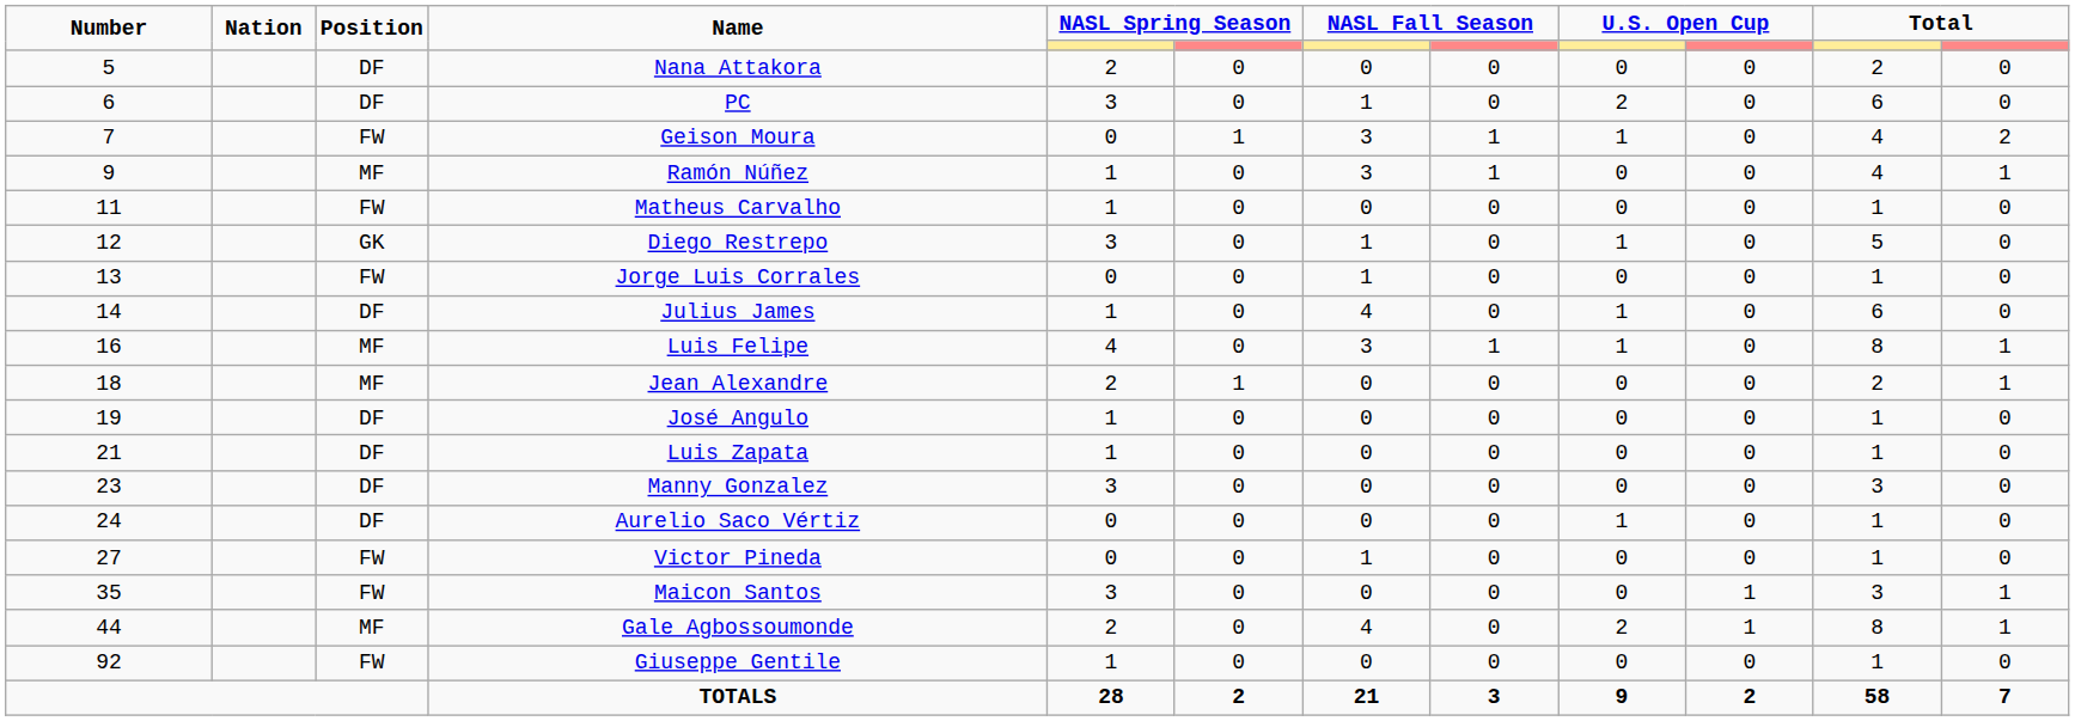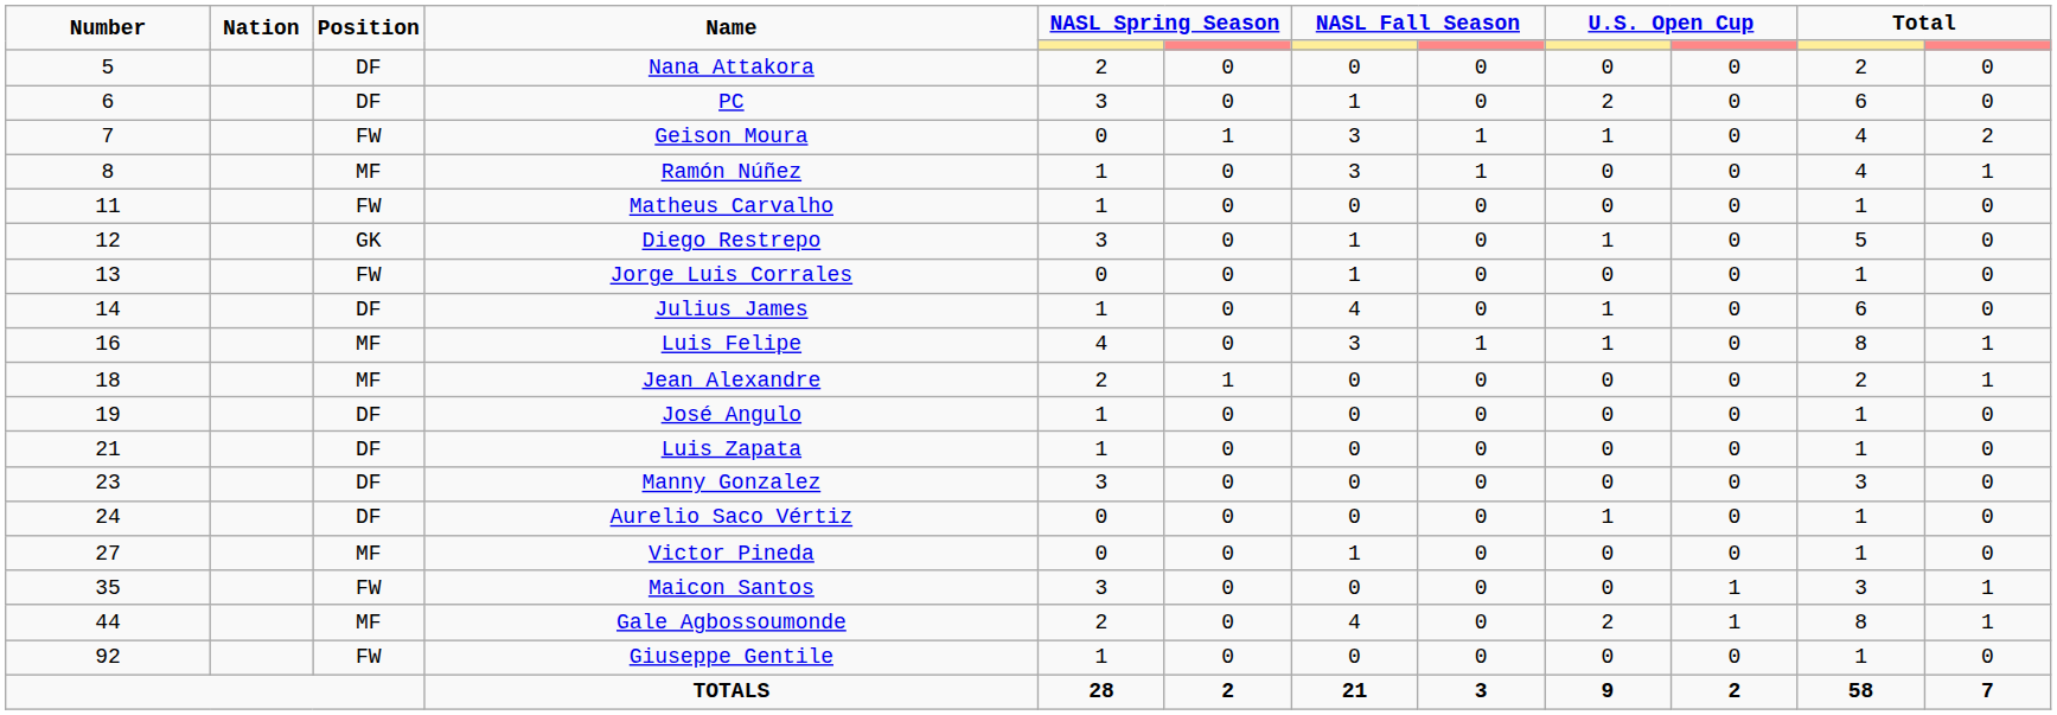 <table class="wikitable" style="text-align:center;">
 <tr>
 <td rowspan="2"  style="width:10%; text-align:center;"><strong>Number</strong></td>
 <td rowspan="2"  style="width:5%; text-align:center;"><strong>Nation</strong></td>
 <td rowspan="2"  style="width:5%; text-align:center;"><strong>Position</strong></td>
 <td rowspan="2"  style="width:30%; text-align:center;"><strong>Name</strong></td>
 <td colspan="2" style="text-align:center;"><strong><a href='#'>NASL Spring Season</a></strong></td>
 <td colspan="2" style="text-align:center;"><strong><a href='#'>NASL Fall Season</a></strong></td>
 <td colspan="2" style="text-align:center;"><strong><a href='#'>U.S. Open Cup</a></strong></td>
 <td colspan="2" style="text-align:center;"><strong>Total</strong></td>
 </tr>
 <tr>
 <th style="width:60px; background:#fe9;"></th>
 <th style="width:60px; background:#ff8888;"></th>
 <th style="width:60px; background:#fe9;"></th>
 <th style="width:60px; background:#ff8888;"></th>
 <th style="width:60px; background:#fe9;"></th>
 <th style="width:60px; background:#ff8888;"></th>
 <th style="width:60px; background:#fe9;"></th>
 <th style="width:60px; background:#ff8888;"></th>
 </tr>
 <tr>
 <td>5</td>
 <td></td>
 <td>DF</td>
 <td><a href='#'>Nana Attakora</a></td>
 <td>2</td>
 <td>0</td>
 <td>0</td>
 <td>0</td>
 <td>0</td>
 <td>0</td>
 <td>2</td>
 <td>0</td>
 </tr>
 <tr>
 <td>6</td>
 <td></td>
 <td>DF</td>
 <td><a href='#'>PC</a></td>
 <td>3</td>
 <td>0</td>
 <td>1</td>
 <td>0</td>
 <td>2</td>
 <td>0</td>
 <td>6</td>
 <td>0</td>
 </tr>
 <tr>
 <td>7</td>
 <td></td>
 <td>FW</td>
 <td><a href='#'>Geison Moura</a></td>
 <td>0</td>
 <td>1</td>
 <td>3</td>
 <td>1</td>
 <td>1</td>
 <td>0</td>
 <td>4</td>
 <td>2</td>
 </tr>
 <tr>
-<td>9</td>
+<td>8</td>
 <td></td>
 <td>MF</td>
 <td><a href='#'>Ramón Núñez</a></td>
 <td>1</td>
 <td>0</td>
 <td>3</td>
 <td>1</td>
 <td>0</td>
 <td>0</td>
 <td>4</td>
 <td>1</td>
 </tr>
 <tr>
 <td>11</td>
 <td></td>
 <td>FW</td>
 <td><a href='#'>Matheus Carvalho</a></td>
 <td>1</td>
 <td>0</td>
 <td>0</td>
 <td>0</td>
 <td>0</td>
 <td>0</td>
 <td>1</td>
 <td>0</td>
 </tr>
 <tr>
 <td>12</td>
 <td></td>
 <td>GK</td>
 <td><a href='#'>Diego Restrepo</a></td>
 <td>3</td>
 <td>0</td>
 <td>1</td>
 <td>0</td>
 <td>1</td>
 <td>0</td>
 <td>5</td>
 <td>0</td>
 </tr>
 <tr>
 <td>13</td>
 <td></td>
 <td>FW</td>
 <td><a href='#'>Jorge Luis Corrales</a></td>
 <td>0</td>
 <td>0</td>
 <td>1</td>
 <td>0</td>
 <td>0</td>
 <td>0</td>
 <td>1</td>
 <td>0</td>
 </tr>
 <tr>
 <td>14</td>
 <td></td>
 <td>DF</td>
 <td><a href='#'>Julius James</a></td>
 <td>1</td>
 <td>0</td>
 <td>4</td>
 <td>0</td>
 <td>1</td>
 <td>0</td>
 <td>6</td>
 <td>0</td>
 </tr>
 <tr>
 <td>16</td>
 <td></td>
 <td>MF</td>
 <td><a href='#'>Luis Felipe</a></td>
 <td>4</td>
 <td>0</td>
 <td>3</td>
 <td>1</td>
 <td>1</td>
 <td>0</td>
 <td>8</td>
 <td>1</td>
 </tr>
 <tr>
 <td>18</td>
 <td></td>
 <td>MF</td>
 <td><a href='#'>Jean Alexandre</a></td>
 <td>2</td>
 <td>1</td>
 <td>0</td>
 <td>0</td>
 <td>0</td>
 <td>0</td>
 <td>2</td>
 <td>1</td>
 </tr>
 <tr>
 <td>19</td>
 <td></td>
 <td>DF</td>
 <td><a href='#'>José Angulo</a></td>
 <td>1</td>
 <td>0</td>
 <td>0</td>
 <td>0</td>
 <td>0</td>
 <td>0</td>
 <td>1</td>
 <td>0</td>
 </tr>
 <tr>
 <td>21</td>
 <td></td>
 <td>DF</td>
 <td><a href='#'>Luis Zapata</a></td>
 <td>1</td>
 <td>0</td>
 <td>0</td>
 <td>0</td>
 <td>0</td>
 <td>0</td>
 <td>1</td>
 <td>0</td>
 </tr>
 <tr>
 <td>23</td>
 <td></td>
 <td>DF</td>
 <td><a href='#'>Manny Gonzalez</a></td>
 <td>3</td>
 <td>0</td>
 <td>0</td>
 <td>0</td>
 <td>0</td>
 <td>0</td>
 <td>3</td>
 <td>0</td>
 </tr>
 <tr>
 <td>24</td>
 <td></td>
 <td>DF</td>
 <td><a href='#'>Aurelio Saco Vértiz</a></td>
 <td>0</td>
 <td>0</td>
 <td>0</td>
 <td>0</td>
 <td>1</td>
 <td>0</td>
 <td>1</td>
 <td>0</td>
 </tr>
 <tr>
 <td>27</td>
 <td></td>
-<td>FW</td>
+<td>MF</td>
 <td><a href='#'>Victor Pineda</a></td>
 <td>0</td>
 <td>0</td>
 <td>1</td>
 <td>0</td>
 <td>0</td>
 <td>0</td>
 <td>1</td>
 <td>0</td>
 </tr>
 <tr>
 <td>35</td>
 <td></td>
 <td>FW</td>
 <td><a href='#'>Maicon Santos</a></td>
 <td>3</td>
 <td>0</td>
 <td>0</td>
 <td>0</td>
 <td>0</td>
 <td>1</td>
 <td>3</td>
 <td>1</td>
 </tr>
 <tr>
 <td>44</td>
 <td></td>
 <td>MF</td>
 <td><a href='#'>Gale Agbossoumonde</a></td>
 <td>2</td>
 <td>0</td>
 <td>4</td>
 <td>0</td>
 <td>2</td>
 <td>1</td>
 <td>8</td>
 <td>1</td>
 </tr>
 <tr>
 <td>92</td>
 <td></td>
 <td>FW</td>
 <td><a href='#'>Giuseppe Gentile</a></td>
 <td>1</td>
 <td>0</td>
 <td>0</td>
 <td>0</td>
 <td>0</td>
 <td>0</td>
 <td>1</td>
 <td>0</td>
 </tr>
 <tr>
 <td colspan="3"></td>
 <td><strong>TOTALS</strong></td>
 <td><strong>28</strong></td>
 <td><strong>2</strong></td>
 <td><strong>21</strong></td>
 <td><strong>3</strong></td>
 <td><strong>9</strong></td>
 <td><strong>2</strong></td>
 <td><strong>58</strong></td>
 <td><strong>7</strong></td>
 </tr>
 </table>
